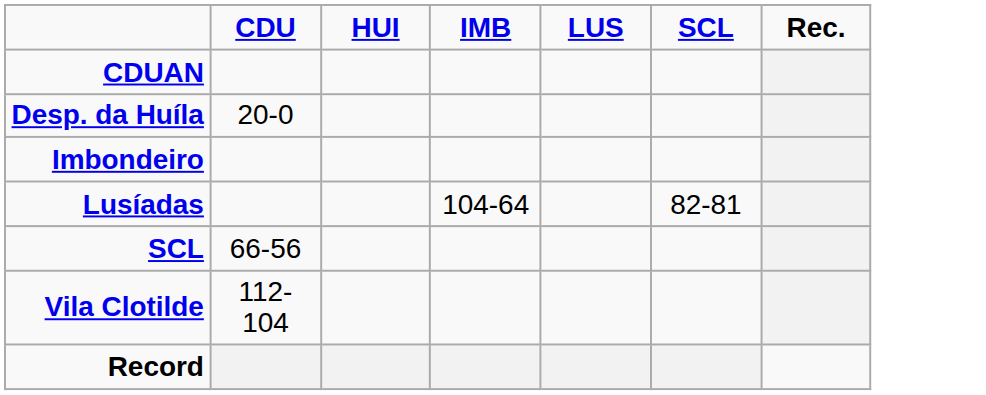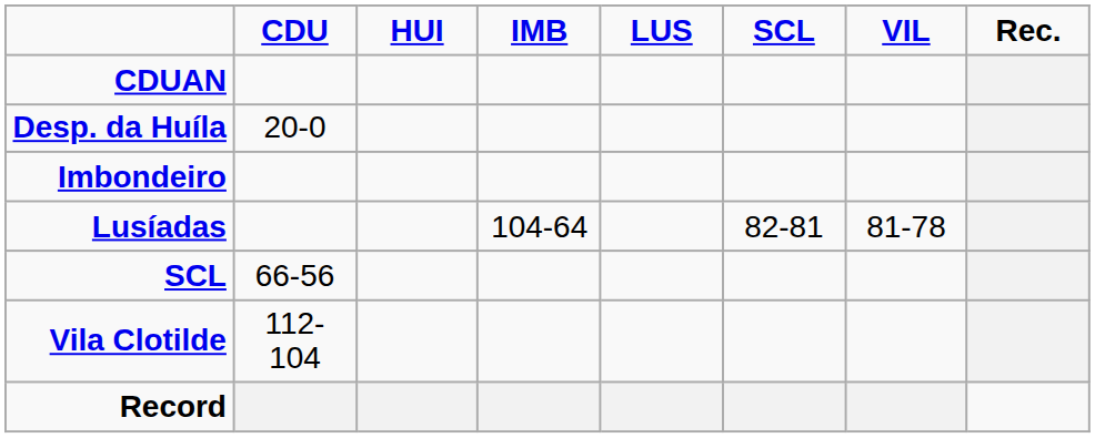 <table style="font-size: 90%; text-align: center" class="wikitable">
 <tr>
 <td></td>
 <td width=50><strong><a href='#'>CDU</a></strong></td>
 <td width=50><strong><a href='#'>HUI</a></strong></td>
 <td width=50><strong><a href='#'>IMB</a></strong></td>
 <td width=50><strong><a href='#'>LUS</a></strong></td>
 <td width=50><strong><a href='#'>SCL</a></strong></td>
+<td width=50><strong><a href='#'>VIL</a></strong></td>
 <td width=50><strong>Rec.</strong></td>
 </tr>
 <tr>
 <td align=right><strong><a href='#'>CDUAN</a></strong></td>
+<td></td>
 <td></td>
 <td></td>
 <td></td>
 <td></td>
 <td></td>
 <th></th>
 </tr>
 <tr>
 <td align=right><strong><a href='#'>Desp. da Huíla</a></strong></td>
 <td>20-0</td>
 <td></td>
 <td></td>
 <td></td>
 <td></td>
+<td></td>
 <th></th>
 </tr>
 <tr>
 <td align=right><strong><a href='#'>Imbondeiro</a></strong></td>
+<td></td>
 <td></td>
 <td></td>
 <td></td>
 <td></td>
 <td></td>
 <th></th>
 </tr>
 <tr>
 <td align=right><strong><a href='#'>Lusíadas</a></strong></td>
 <td></td>
 <td></td>
 <td>104-64</td>
 <td></td>
 <td>82-81</td>
+<td>81-78</td>
 <th></th>
 </tr>
 <tr>
 <td align=right><strong><a href='#'>SCL</a></strong></td>
 <td>66-56</td>
+<td></td>
 <td></td>
 <td></td>
 <td></td>
 <td></td>
 <th></th>
 </tr>
 <tr>
 <td align=right><strong><a href='#'>Vila Clotilde</a></strong></td>
 <td>112-104</td>
 <td></td>
 <td></td>
 <td></td>
 <td></td>
+<td></td>
 <th></th>
 </tr>
 <tr>
 <td align=right><strong>Record</strong></td>
 <th></th>
 <th></th>
 <th></th>
 <th></th>
 <th></th>
+<th></th>
 <td></td>
 </tr>
 </table>
